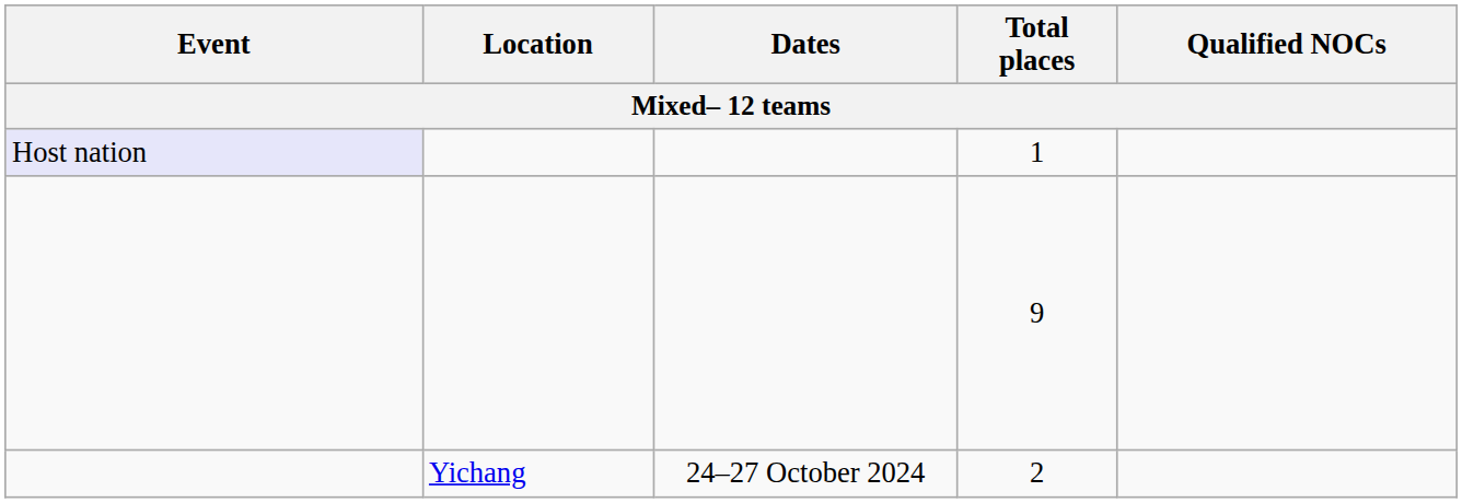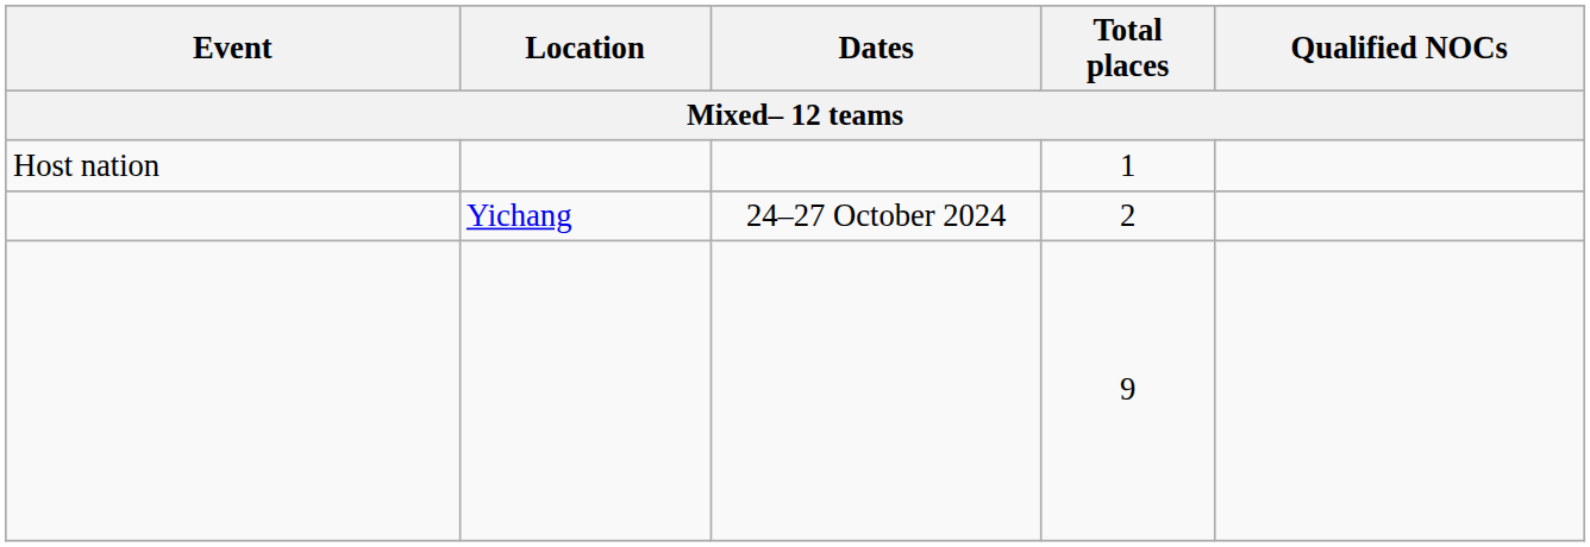 <table class="wikitable" width=800>
 <tr>
 <th>Event</th>
 <th width=120>Location</th>
 <th width=160>Dates</th>
 <th width=80>Total places</th>
 <th width=180>Qualified NOCs</th>
 </tr>
 <tr style="font-size:95%;">
 <th colspan=5>Mixed– 12 teams</th>
 </tr>
 <tr>
-<td style="background: lavender;">Host nation</td>
+<td>Host nation</td>
 <td></td>
 <td></td>
 <td align="center">1</td>
 <td></td>
+</tr>
+<tr>
+<td></td>
+<td> <a href='#'>Yichang</a></td>
+<td align="center">24–27 October 2024</td>
+<td align="center">2</td>
+<td><br></td>
 </tr>
 <tr>
 <td></td>
 <td></td>
 <td align="center"></td>
 <td align="center">9</td>
 <td><br><br><br><br><br><br><br><br></td>
 </tr>
-<tr>
-<td></td>
-<td> <a href='#'>Yichang</a></td>
-<td align="center">24–27 October 2024</td>
-<td align="center">2</td>
-<td><br></td>
-</tr>
 </table>
